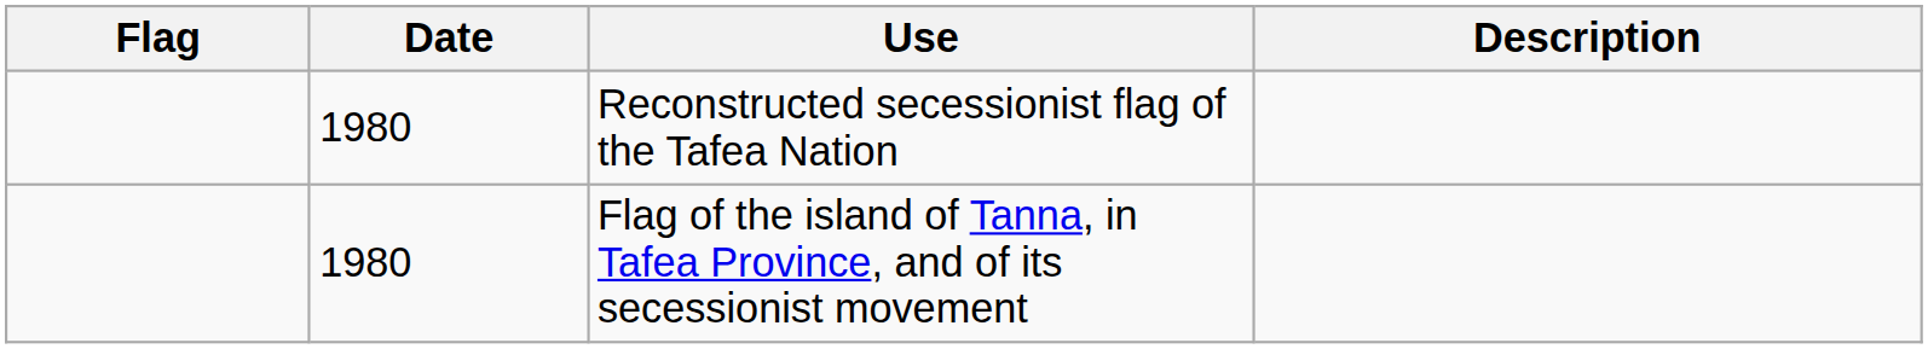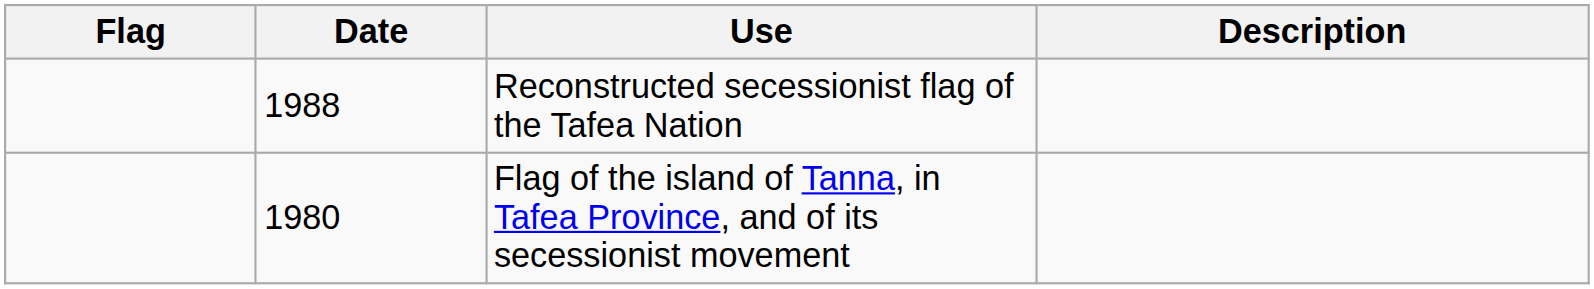 <table class="wikitable">
 <tr>
 <th style="width:110px;">Flag</th>
 <th style="width:100px;">Date</th>
 <th style="width:250px;">Use</th>
 <th style="width:250px;">Description</th>
 </tr>
 <tr>
 <td></td>
-<td>1980</td>
+<td>1988</td>
 <td> Reconstructed secessionist flag of the Tafea Nation</td>
 <td></td>
 </tr>
 <tr>
 <td></td>
 <td>1980</td>
 <td>Flag of the island of <a href='#'>Tanna</a>, in <a href='#'>Tafea Province</a>, and of its secessionist movement</td>
 <td></td>
 </tr>
 </table>
